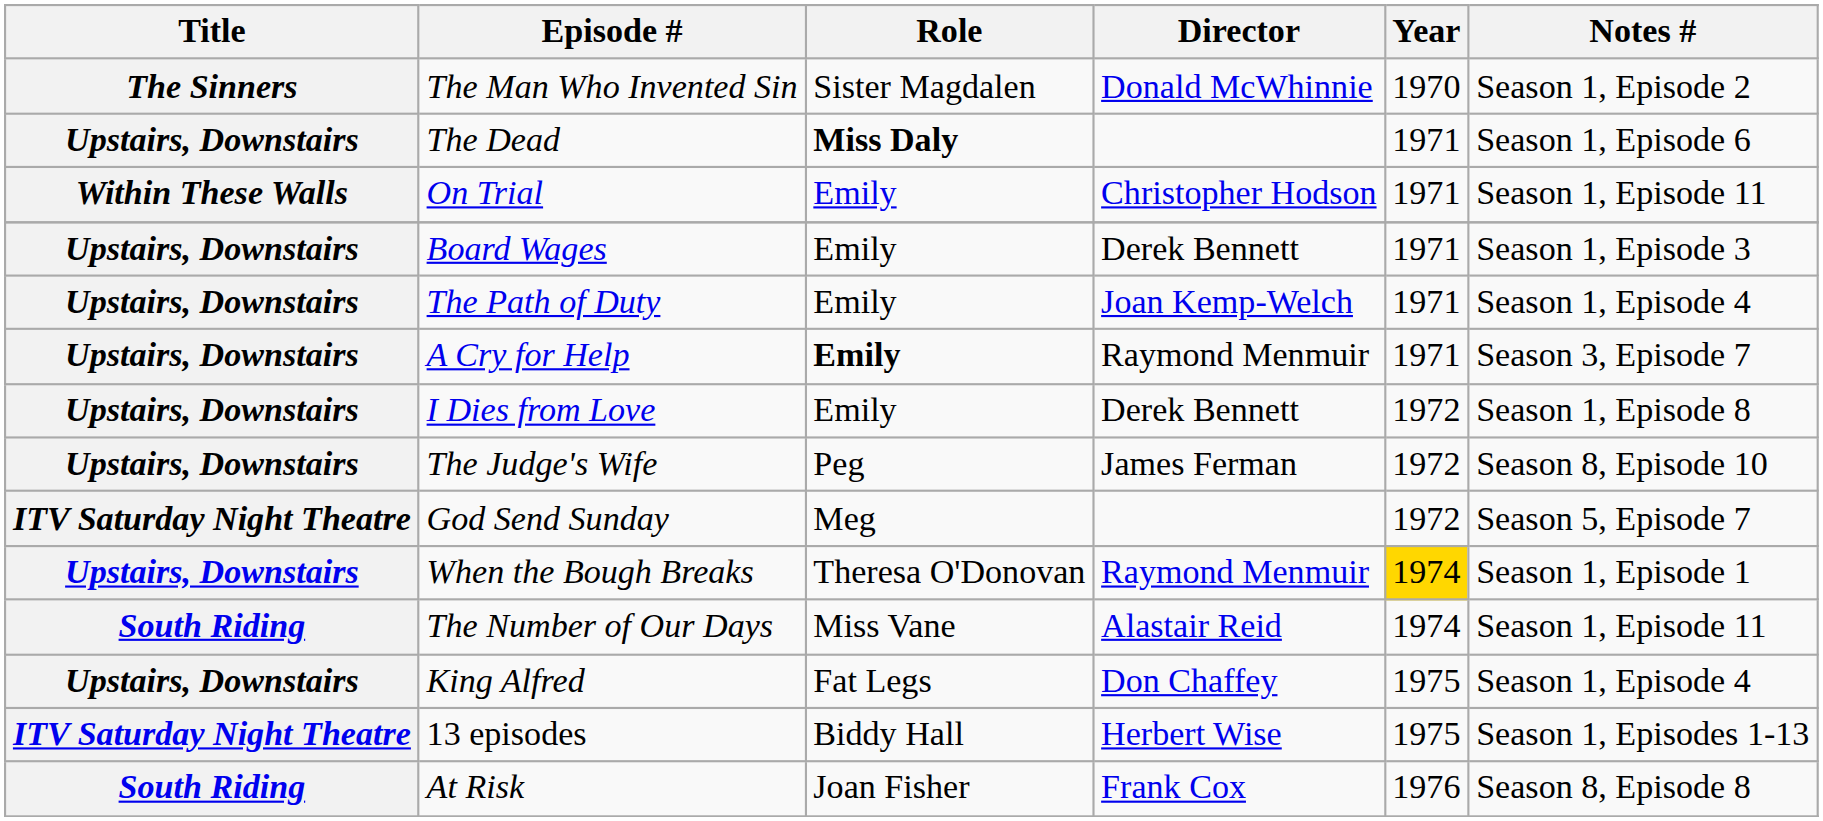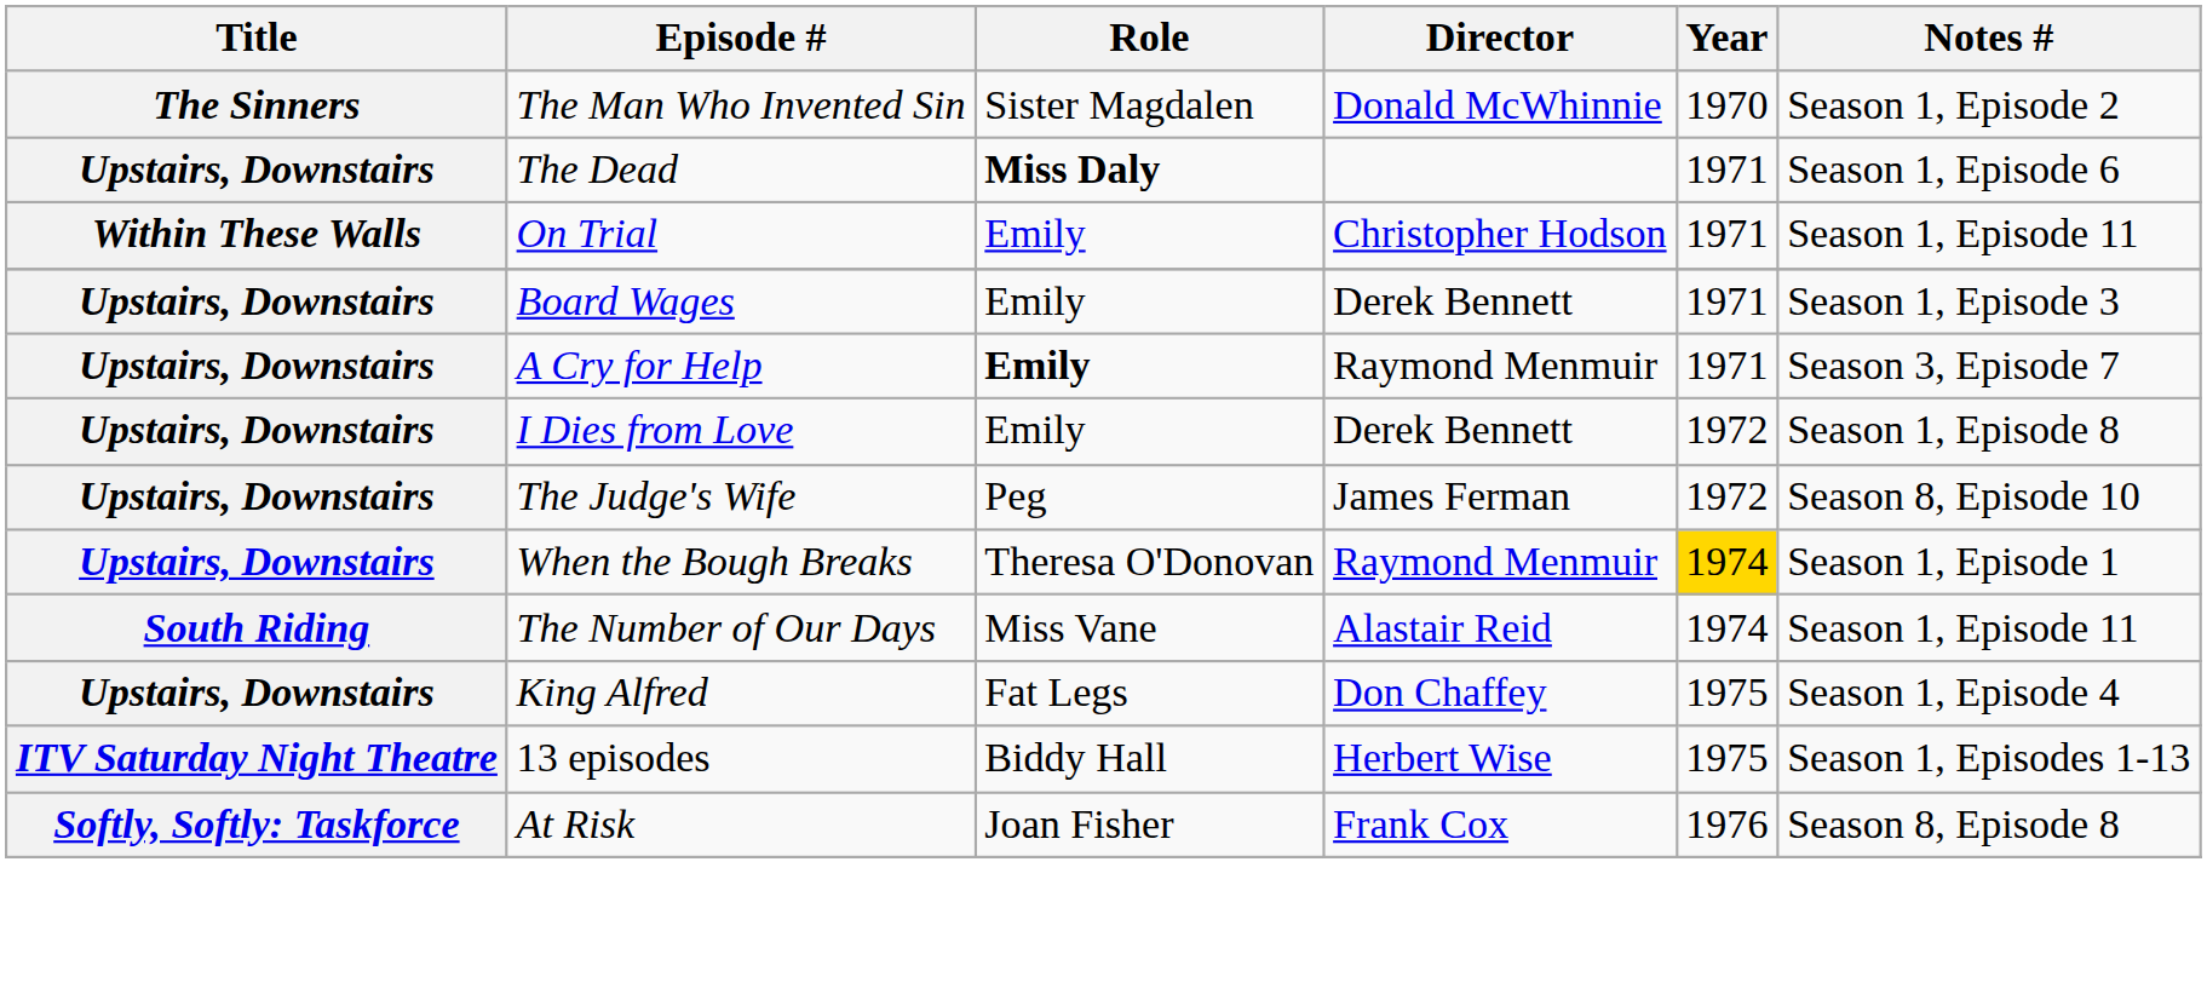 <table class="wikitable plainrowheaders sortable">
 <tr>
 <th scope="col">Title</th>
 <th scope="col" class="unsortable">Episode #</th>
 <th scope="col">Role</th>
 <th scope="col">Director</th>
 <th scope="col">Year</th>
 <th scope="col" class="unsortable">Notes #</th>
 </tr>
 <tr>
 <th scope="row"><em>The Sinners</em></th>
 <td><em>The Man Who Invented Sin</em></td>
 <td>Sister Magdalen</td>
 <td><a href='#'>Donald McWhinnie</a></td>
 <td>1970</td>
 <td>Season 1, Episode 2</td>
 </tr>
 <tr>
 <th scope="row"><em>Upstairs, Downstairs</em></th>
 <td><em>The Dead</em></td>
 <td><strong>Miss Daly</strong></td>
 <td></td>
 <td>1971</td>
 <td>Season 1, Episode 6</td>
 </tr>
 <tr>
 <th scope="row"><em>Within These Walls</em></th>
 <td><em><a href='#'>On Trial</a></em></td>
 <td><a href='#'>Emily</a></td>
 <td><a href='#'>Christopher Hodson</a></td>
 <td>1971</td>
 <td>Season 1, Episode 11</td>
 </tr>
 <tr>
 </tr>
 <tr>
 <th scope="row"><em>Upstairs, Downstairs</em></th>
 <td><em><a href='#'>Board Wages</a></em></td>
 <td>Emily</td>
 <td>Derek Bennett</td>
 <td>1971</td>
 <td>Season 1, Episode 3</td>
 </tr>
 <tr>
 <th scope="row"><em>Upstairs, Downstairs</em></th>
-<td><em><a href='#'>The Path of Duty</a> </em></td>
-<td>Emily</td>
-<td><a href='#'>Joan Kemp-Welch</a></td>
-<td>1971</td>
-<td>Season 1, Episode 4</td>
-</tr>
-<tr>
-<th scope="row"><em>Upstairs, Downstairs</em></th>
 <td><em><a href='#'>A Cry for Help</a></em></td>
 <td><strong>Emily</strong></td>
 <td>Raymond Menmuir</td>
 <td>1971</td>
 <td>Season 3, Episode 7</td>
 </tr>
 <tr>
 <th scope="row"><em>Upstairs, Downstairs</em></th>
 <td><em><a href='#'>I Dies from Love</a>  </em></td>
 <td>Emily</td>
 <td>Derek Bennett</td>
 <td>1972</td>
 <td>Season 1, Episode 8</td>
 </tr>
 <tr>
 <th scope="row"><em>Upstairs, Downstairs</em></th>
 <td><em>The Judge's Wife</em></td>
 <td>Peg</td>
 <td>James Ferman</td>
 <td>1972</td>
 <td>Season 8, Episode 10</td>
-</tr>
-<tr>
-<th scope="row"><em>ITV Saturday Night Theatre</em></th>
-<td><em>God Send Sunday</em></td>
-<td>Meg</td>
-<td></td>
-<td>1972</td>
-<td>Season 5, Episode 7</td>
 </tr>
 <tr>
 <th scope="row"><em><a href='#'>Upstairs, Downstairs</a></em></th>
 <td><em>When the Bough Breaks</em></td>
 <td>Theresa O'Donovan</td>
 <td><a href='#'>Raymond Menmuir</a></td>
 <td style="background: gold;">1974</td>
 <td>Season 1, Episode 1</td>
 </tr>
 <tr>
 <th scope="row"><em><a href='#'>South Riding</a></em></th>
 <td><em>The Number of Our Days</em></td>
 <td>Miss Vane</td>
 <td><a href='#'>Alastair Reid</a></td>
 <td>1974</td>
 <td>Season 1, Episode 11</td>
 </tr>
 <tr>
 <th scope="row"><em>Upstairs, Downstairs</em></th>
 <td><em>King Alfred</em></td>
 <td>Fat Legs</td>
 <td><a href='#'>Don Chaffey</a></td>
 <td>1975</td>
 <td>Season 1, Episode 4</td>
 </tr>
 <tr>
 <th scope="row"><em><a href='#'>ITV Saturday Night Theatre</a></em></th>
 <td>13 episodes</td>
 <td>Biddy Hall</td>
 <td><a href='#'>Herbert Wise</a></td>
 <td>1975</td>
 <td>Season 1, Episodes 1-13</td>
 </tr>
 <tr>
-<th scope="row"><em><a href='#'>South Riding</a></em></th>
+<th scope="row"><em><a href='#'>Softly, Softly: Taskforce</a></em></th>
 <td><em>At Risk</em></td>
 <td>Joan Fisher</td>
 <td><a href='#'>Frank Cox</a></td>
 <td>1976</td>
 <td>Season 8, Episode 8</td>
 </tr>
 <tr>
 </tr>
 </table>
